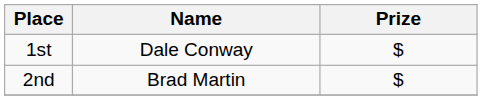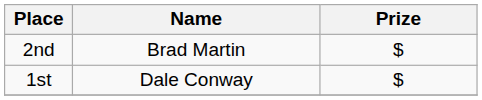 <table class="wikitable">
 <tr>
 <th width="50">Place</th>
 <th width="200">Name</th>
 <th width="125">Prize</th>
 </tr>
 <tr>
+<td align = "center">2nd</td>
+<td align = "center">Brad Martin</td>
+<td align = "center">$</td>
+</tr>
+<tr>
 <td align = "center">1st</td>
 <td align = "center">Dale Conway</td>
 <td align = "center">$</td>
 </tr>
 <tr>
-<td align = "center">2nd</td>
-<td align = "center">Brad Martin</td>
-<td align = "center">$</td>
-</tr>
-<tr>
 </tr>
 </table>
